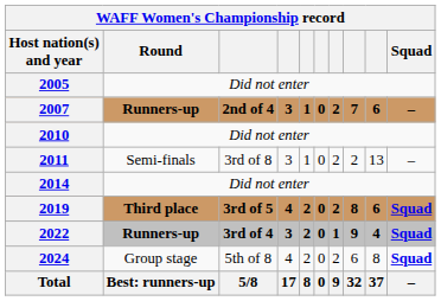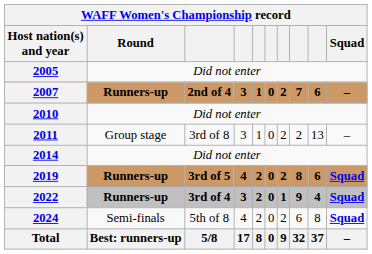 <table class="wikitable" style="font-size:90%; text-align:center;">
 <tr>
 <th colspan=10><a href='#'>WAFF Women's Championship</a> record</th>
 </tr>
 <tr>
 <th scope="col">Host nation(s)<br>and year</th>
 <th scope="col">Round</th>
 <th scope="col"></th>
 <th scope="col"></th>
 <th scope="col"></th>
 <th scope="col"></th>
 <th scope="col"></th>
 <th scope="col"></th>
 <th scope="col"></th>
 <th scope="col">Squad</th>
 </tr>
 <tr>
 <th scope="row"> <a href='#'>2005</a></th>
 <td colspan="9"><em>Did not enter</em></td>
 </tr>
 <tr style="background:#cc9966;">
 <th scope="row"> <a href='#'>2007</a></th>
 <td><strong>Runners-up</strong></td>
 <td><strong>2nd of 4</strong></td>
 <td><strong>3</strong></td>
 <td><strong>1</strong></td>
 <td><strong>0</strong></td>
 <td><strong>2</strong></td>
 <td><strong>7</strong></td>
 <td><strong>6</strong></td>
 <td><strong>–</strong></td>
 </tr>
 <tr>
 <th scope="row"> <a href='#'>2010</a></th>
 <td colspan="9"><em>Did not enter</em></td>
 </tr>
 <tr>
 <th scope="row"> <a href='#'>2011</a></th>
-<td>Semi-finals</td>
+<td>Group stage</td>
 <td>3rd of 8</td>
 <td>3</td>
 <td>1</td>
 <td>0</td>
 <td>2</td>
 <td>2</td>
 <td>13</td>
 <td>–</td>
 </tr>
 <tr>
 <th scope="row"> <a href='#'>2014</a></th>
 <td colspan="9"><em>Did not enter</em></td>
 </tr>
 <tr style="background:#cc9966;">
 <th scope="row"> <a href='#'>2019</a></th>
-<td><strong>Third place</strong></td>
+<td><strong>Runners-up</strong></td>
 <td><strong>3rd of 5</strong></td>
 <td><strong>4</strong></td>
 <td><strong>2</strong></td>
 <td><strong>0</strong></td>
 <td><strong>2</strong></td>
 <td><strong>8</strong></td>
 <td><strong>6</strong></td>
 <td><strong><a href='#'>Squad</a></strong></td>
 </tr>
 <tr style="background:silver;">
 <th scope="row"> <a href='#'>2022</a></th>
 <td><strong>Runners-up</strong></td>
 <td><strong>3rd of 4</strong></td>
 <td><strong>3</strong></td>
 <td><strong>2</strong></td>
 <td><strong>0</strong></td>
 <td><strong>1</strong></td>
 <td><strong>9</strong></td>
 <td><strong>4</strong></td>
 <td><strong><a href='#'>Squad</a></strong></td>
 </tr>
 <tr>
 <th scope="row"> <a href='#'>2024</a></th>
-<td>Group stage</td>
+<td>Semi-finals</td>
 <td>5th of 8</td>
 <td>4</td>
 <td>2</td>
 <td>0</td>
 <td>2</td>
 <td>6</td>
 <td>8</td>
 <td><strong><a href='#'>Squad</a></strong></td>
 </tr>
 <tr>
 <th>Total</th>
 <th>Best: runners-up</th>
 <th>5/8</th>
 <th>17</th>
 <th>8</th>
 <th>0</th>
 <th>9</th>
 <th>32</th>
 <th>37</th>
 <th>–</th>
 </tr>
 </table>
